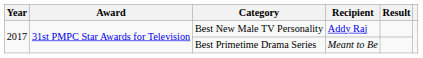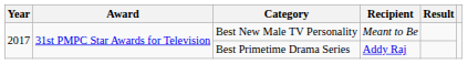 <table class="wikitable">
 <tr>
 <th>Year</th>
 <th>Award</th>
 <th>Category</th>
 <th>Recipient</th>
 <th>Result</th>
 <th></th>
 </tr>
 <tr>
 <td rowspan=2>2017</td>
 <td rowspan=2><a href='#'>31st PMPC Star Awards for Television</a></td>
 <td>Best New Male TV Personality</td>
-<td><a href='#'>Addy Raj</a></td>
+<td><em>Meant to Be</em></td>
 <td></td>
 <td rowspan=2></td>
 </tr>
 <tr>
 <td>Best Primetime Drama Series</td>
-<td><em>Meant to Be</em></td>
+<td><a href='#'>Addy Raj</a></td>
 <td></td>
 </tr>
 </table>
